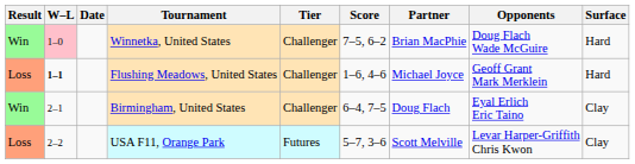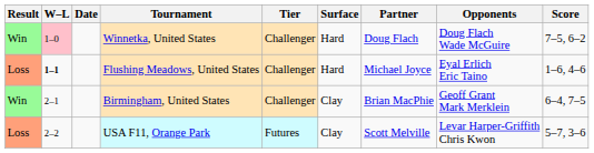 <table class="sortable wikitable">
 <tr>
 <th>Result</th>
 <th class="unsortable">W–L</th>
 <th>Date</th>
 <th>Tournament</th>
 <th>Tier</th>
-<th class="unsortable">Score</th>
+<th>Surface</th>
 <th>Partner</th>
 <th>Opponents</th>
-<th>Surface</th>
+<th class="unsortable">Score</th>
 </tr>
 <tr>
 <td style="background:#98fb98;">Win</td>
 <td style="background: pink;"><small>1–0</small></td>
 <td></td>
 <td style="background:moccasin;"><a href='#'>Winnetka</a>, United States</td>
 <td style="background:moccasin;">Challenger</td>
+<td>Hard</td>
+<td> <a href='#'>Doug Flach</a></td>
+<td> <a href='#'>Doug Flach</a> <br>  <a href='#'>Wade McGuire</a></td>
 <td>7–5, 6–2</td>
-<td> <a href='#'>Brian MacPhie</a></td>
-<td> <a href='#'>Doug Flach</a> <br>  <a href='#'>Wade McGuire</a></td>
-<td>Hard</td>
 </tr>
 <tr>
 <td style="background:#ffa07a;">Loss</td>
 <td><strong><small>1–1</small></strong></td>
 <td></td>
 <td style="background:moccasin;"><a href='#'>Flushing Meadows</a>, United States</td>
 <td style="background:moccasin;">Challenger</td>
+<td>Hard</td>
+<td> <a href='#'>Michael Joyce</a></td>
+<td> <a href='#'>Eyal Erlich</a> <br>  <a href='#'>Eric Taino</a></td>
 <td>1–6, 4–6</td>
-<td> <a href='#'>Michael Joyce</a></td>
-<td> <a href='#'>Geoff Grant</a> <br>  <a href='#'>Mark Merklein</a></td>
-<td>Hard</td>
 </tr>
 <tr>
 <td style="background:#98fb98;">Win</td>
 <td><small>2–1</small></td>
 <td></td>
 <td style="background:moccasin;"><a href='#'>Birmingham</a>, United States</td>
 <td style="background:moccasin;">Challenger</td>
+<td>Clay</td>
+<td> <a href='#'>Brian MacPhie</a></td>
+<td> <a href='#'>Geoff Grant</a> <br>  <a href='#'>Mark Merklein</a></td>
 <td>6–4, 7–5</td>
-<td> <a href='#'>Doug Flach</a></td>
-<td> <a href='#'>Eyal Erlich</a> <br>  <a href='#'>Eric Taino</a></td>
-<td>Clay</td>
 </tr>
 <tr>
 <td style="background:#ffa07a;">Loss</td>
 <td><small>2–2</small></td>
 <td></td>
 <td style="background:#cffcff;">USA F11, <a href='#'>Orange Park</a></td>
 <td style="background:#cffcff;">Futures</td>
-<td>5–7, 3–6</td>
+<td>Clay</td>
 <td> <a href='#'>Scott Melville</a></td>
 <td> <a href='#'>Levar Harper-Griffith</a> <br>  Chris Kwon</td>
-<td>Clay</td>
+<td>5–7, 3–6</td>
 </tr>
 </table>
